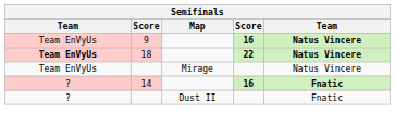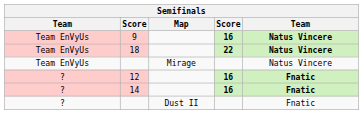 <table class="wikitable" style="text-align: center;">
 <tr>
 <th colspan=5>Semifinals</th>
 </tr>
 <tr>
 <th width="181px">Team</th>
 <th width="20px">Score</th>
 <th width="100px">Map</th>
 <th width="20px">Score</th>
 <th width="181px">Team</th>
 </tr>
 <tr>
 <td style="background: #FFCCCC;">Team EnVyUs</td>
 <td style="background: #FFCCCC;">9</td>
 <td></td>
 <td style="background: #D0F0C0;"><strong>16</strong></td>
 <td style="background: #D0F0C0;"><strong>Natus Vincere</strong></td>
 </tr>
 <tr>
-<td style="background: #FFCCCC;"><strong>Team EnVyUs</strong></td>
+<td style="background: #FFCCCC;">Team EnVyUs</td>
 <td style="background: #FFCCCC;">18</td>
 <td></td>
 <td style="background: #D0F0C0;"><strong>22</strong></td>
 <td style="background: #D0F0C0;"><strong>Natus Vincere</strong></td>
 </tr>
 <tr>
 <td>Team EnVyUs</td>
 <td></td>
 <td>Mirage</td>
 <td></td>
 <td>Natus Vincere</td>
+</tr>
+<tr>
+<td style="background: #FFCCCC;">?</td>
+<td style="background: #FFCCCC;">12</td>
+<td></td>
+<td style="background: #D0F0C0;"><strong>16</strong></td>
+<td style="background: #D0F0C0;"><strong>Fnatic</strong></td>
 </tr>
 <tr>
 <td style="background: #FFCCCC;">?</td>
 <td style="background: #FFCCCC;">14</td>
 <td></td>
 <td style="background: #D0F0C0;"><strong>16</strong></td>
 <td style="background: #D0F0C0;"><strong>Fnatic</strong></td>
 </tr>
 <tr>
 <td>?</td>
 <td></td>
 <td>Dust II</td>
 <td></td>
 <td>Fnatic</td>
 </tr>
 </table>
